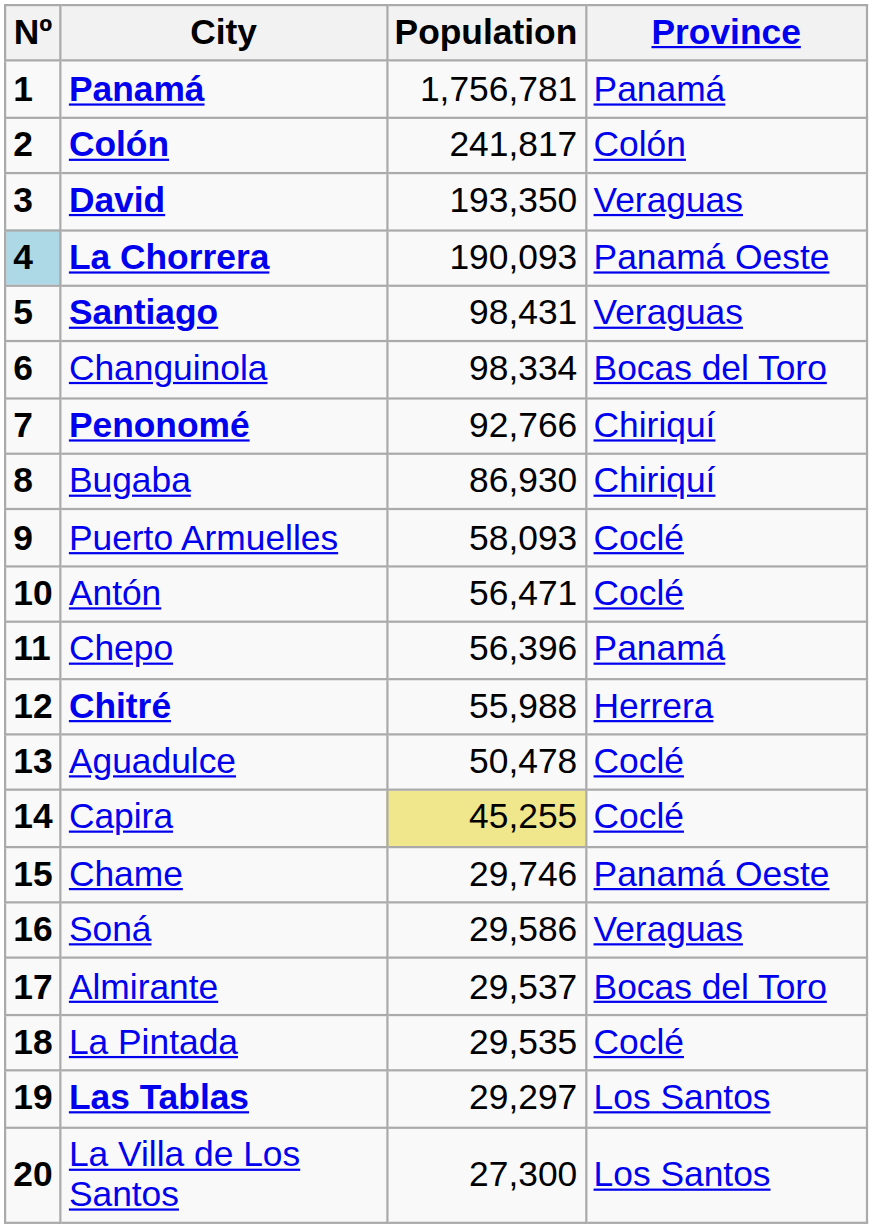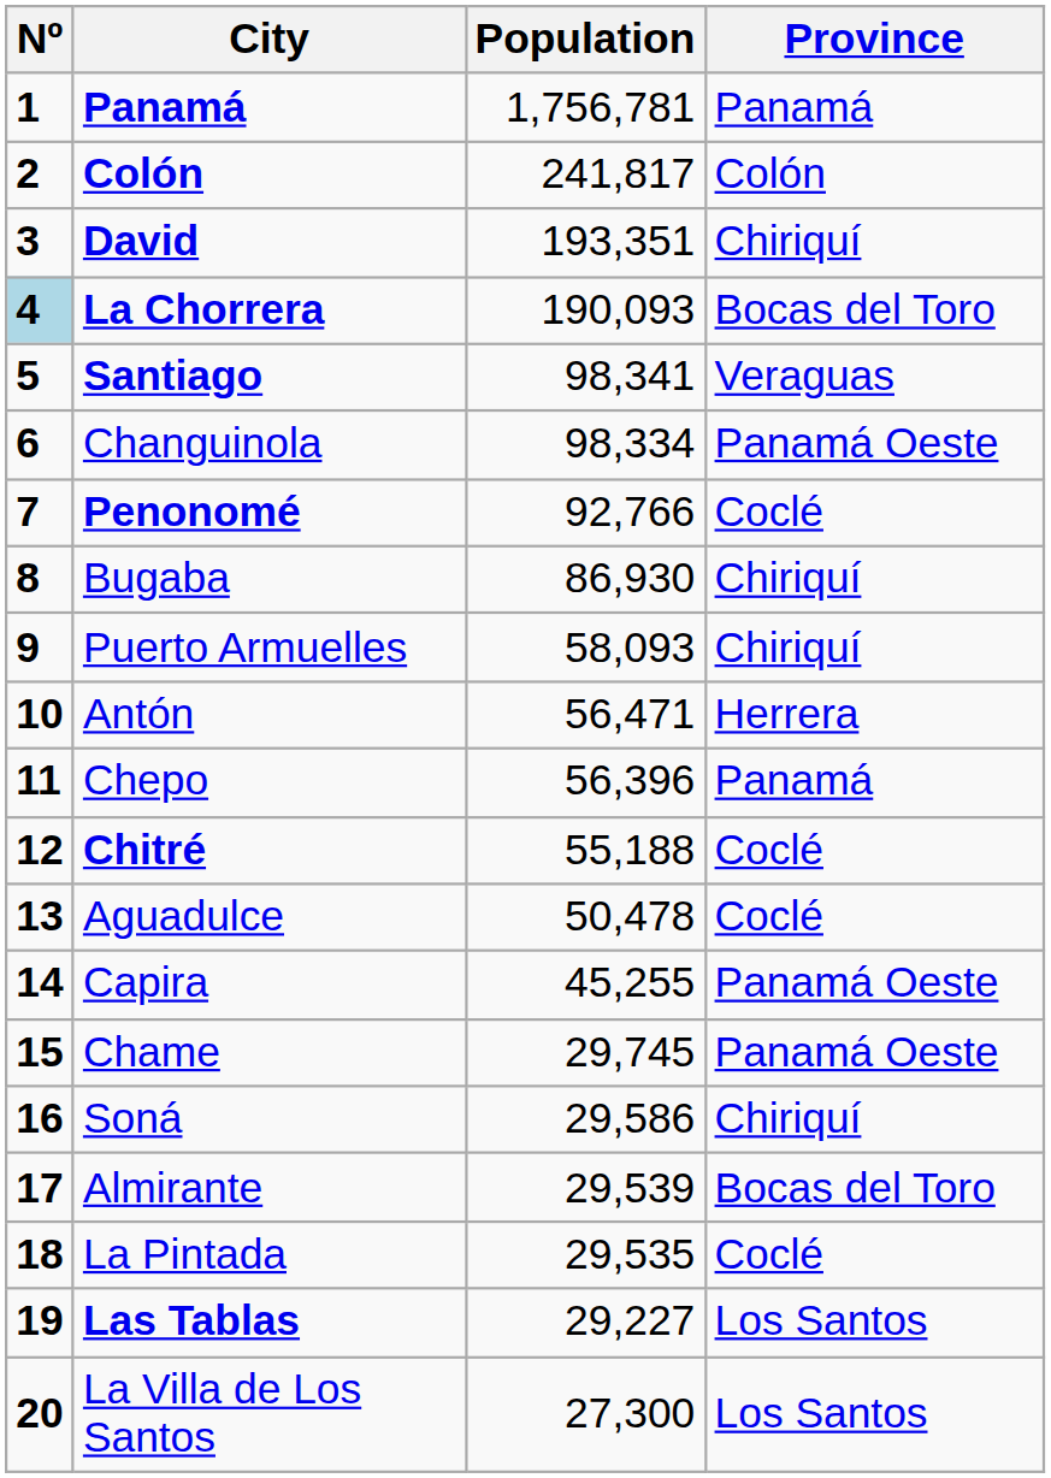 <table class="wikitable sortable">
 <tr>
 <th style="width:5px;">Nº</th>
 <th style="width:140px;">City</th>
 <th style="width:15px;">Population</th>
 <th style="width:120px;"><a href='#'>Province</a></th>
 </tr>
 <tr>
 <td><strong>1</strong></td>
 <td><strong><a href='#'>Panamá</a></strong></td>
 <td align="right">1,756,781</td>
 <td><a href='#'>Panamá</a></td>
 </tr>
 <tr>
 <td><strong>2</strong></td>
 <td><strong><a href='#'>Colón</a></strong></td>
 <td align="right">241,817</td>
 <td><a href='#'>Colón</a></td>
 </tr>
 <tr>
 <td><strong>3</strong></td>
 <td><a href='#'><strong>David</strong></a></td>
-<td align="right">193,350</td>
-<td><a href='#'>Veraguas</a></td>
+<td align="right">193,351</td>
+<td><a href='#'>Chiriquí</a></td>
 </tr>
 <tr>
 <td style="background: lightblue;"><strong>4</strong></td>
 <td><a href='#'><strong>La Chorrera</strong></a></td>
 <td align="right">190,093</td>
-<td><a href='#'>Panamá Oeste</a></td>
+<td><a href='#'>Bocas del Toro</a></td>
 </tr>
 <tr>
 <td><strong>5</strong></td>
 <td><strong><a href='#'>Santiago</a></strong></td>
-<td align="right">98,431</td>
+<td align="right">98,341</td>
 <td><a href='#'>Veraguas</a></td>
 </tr>
 <tr>
 <td><strong>6</strong></td>
 <td><a href='#'>Changuinola</a></td>
 <td align="right">98,334</td>
-<td><a href='#'>Bocas del Toro</a></td>
+<td><a href='#'>Panamá Oeste</a></td>
 </tr>
 <tr>
 <td><strong>7</strong></td>
 <td><strong><a href='#'>Penonomé</a></strong></td>
 <td align="right">92,766</td>
-<td><a href='#'>Chiriquí</a></td>
+<td><a href='#'>Coclé</a></td>
 </tr>
 <tr>
 <td><strong>8</strong></td>
 <td><a href='#'>Bugaba</a></td>
 <td align="right">86,930</td>
 <td><a href='#'>Chiriquí</a></td>
 </tr>
 <tr>
 <td><strong>9</strong></td>
 <td><a href='#'>Puerto Armuelles</a></td>
 <td align="right">58,093</td>
-<td><a href='#'>Coclé</a></td>
+<td><a href='#'>Chiriquí</a></td>
 </tr>
 <tr>
 <td><strong>10</strong></td>
 <td><a href='#'>Antón</a></td>
 <td align="right">56,471</td>
-<td><a href='#'>Coclé</a></td>
+<td><a href='#'>Herrera</a></td>
 </tr>
 <tr>
 <td><strong>11</strong></td>
 <td><a href='#'>Chepo</a></td>
 <td align="right">56,396</td>
 <td><a href='#'>Panamá</a></td>
 </tr>
 <tr>
 <td><strong>12</strong></td>
 <td><strong><a href='#'>Chitré</a></strong></td>
-<td align="right">55,988</td>
-<td><a href='#'>Herrera</a></td>
+<td align="right">55,188</td>
+<td><a href='#'>Coclé</a></td>
 </tr>
 <tr>
 <td><strong>13</strong></td>
 <td><a href='#'>Aguadulce</a></td>
 <td align="right">50,478</td>
 <td><a href='#'>Coclé</a></td>
 </tr>
 <tr>
 <td><strong>14</strong></td>
 <td><a href='#'>Capira</a></td>
-<td align="right" style="background: khaki;">45,255</td>
-<td><a href='#'>Coclé</a></td>
+<td align="right">45,255</td>
+<td><a href='#'>Panamá Oeste</a></td>
 </tr>
 <tr>
 <td><strong>15</strong></td>
 <td><a href='#'>Chame</a></td>
-<td align="right">29,746</td>
+<td align="right">29,745</td>
 <td><a href='#'>Panamá Oeste</a></td>
 </tr>
 <tr>
 <td><strong>16</strong></td>
 <td><a href='#'>Soná</a></td>
 <td align="right">29,586</td>
-<td><a href='#'>Veraguas</a></td>
+<td><a href='#'>Chiriquí</a></td>
 </tr>
 <tr>
 <td><strong>17</strong></td>
 <td><a href='#'>Almirante</a></td>
-<td align="right">29,537</td>
+<td align="right">29,539</td>
 <td><a href='#'>Bocas del Toro</a></td>
 </tr>
 <tr>
 <td><strong>18</strong></td>
 <td><a href='#'>La Pintada</a></td>
 <td align="right">29,535</td>
 <td><a href='#'>Coclé</a></td>
 </tr>
 <tr>
 <td><strong>19</strong></td>
 <td><a href='#'><strong>Las Tablas</strong></a></td>
-<td align="right">29,297</td>
+<td align="right">29,227</td>
 <td><a href='#'>Los Santos</a></td>
 </tr>
 <tr>
 <td><strong>20</strong></td>
 <td><a href='#'>La Villa de Los Santos</a></td>
 <td align="right">27,300</td>
 <td><a href='#'>Los Santos</a></td>
 </tr>
 </table>
